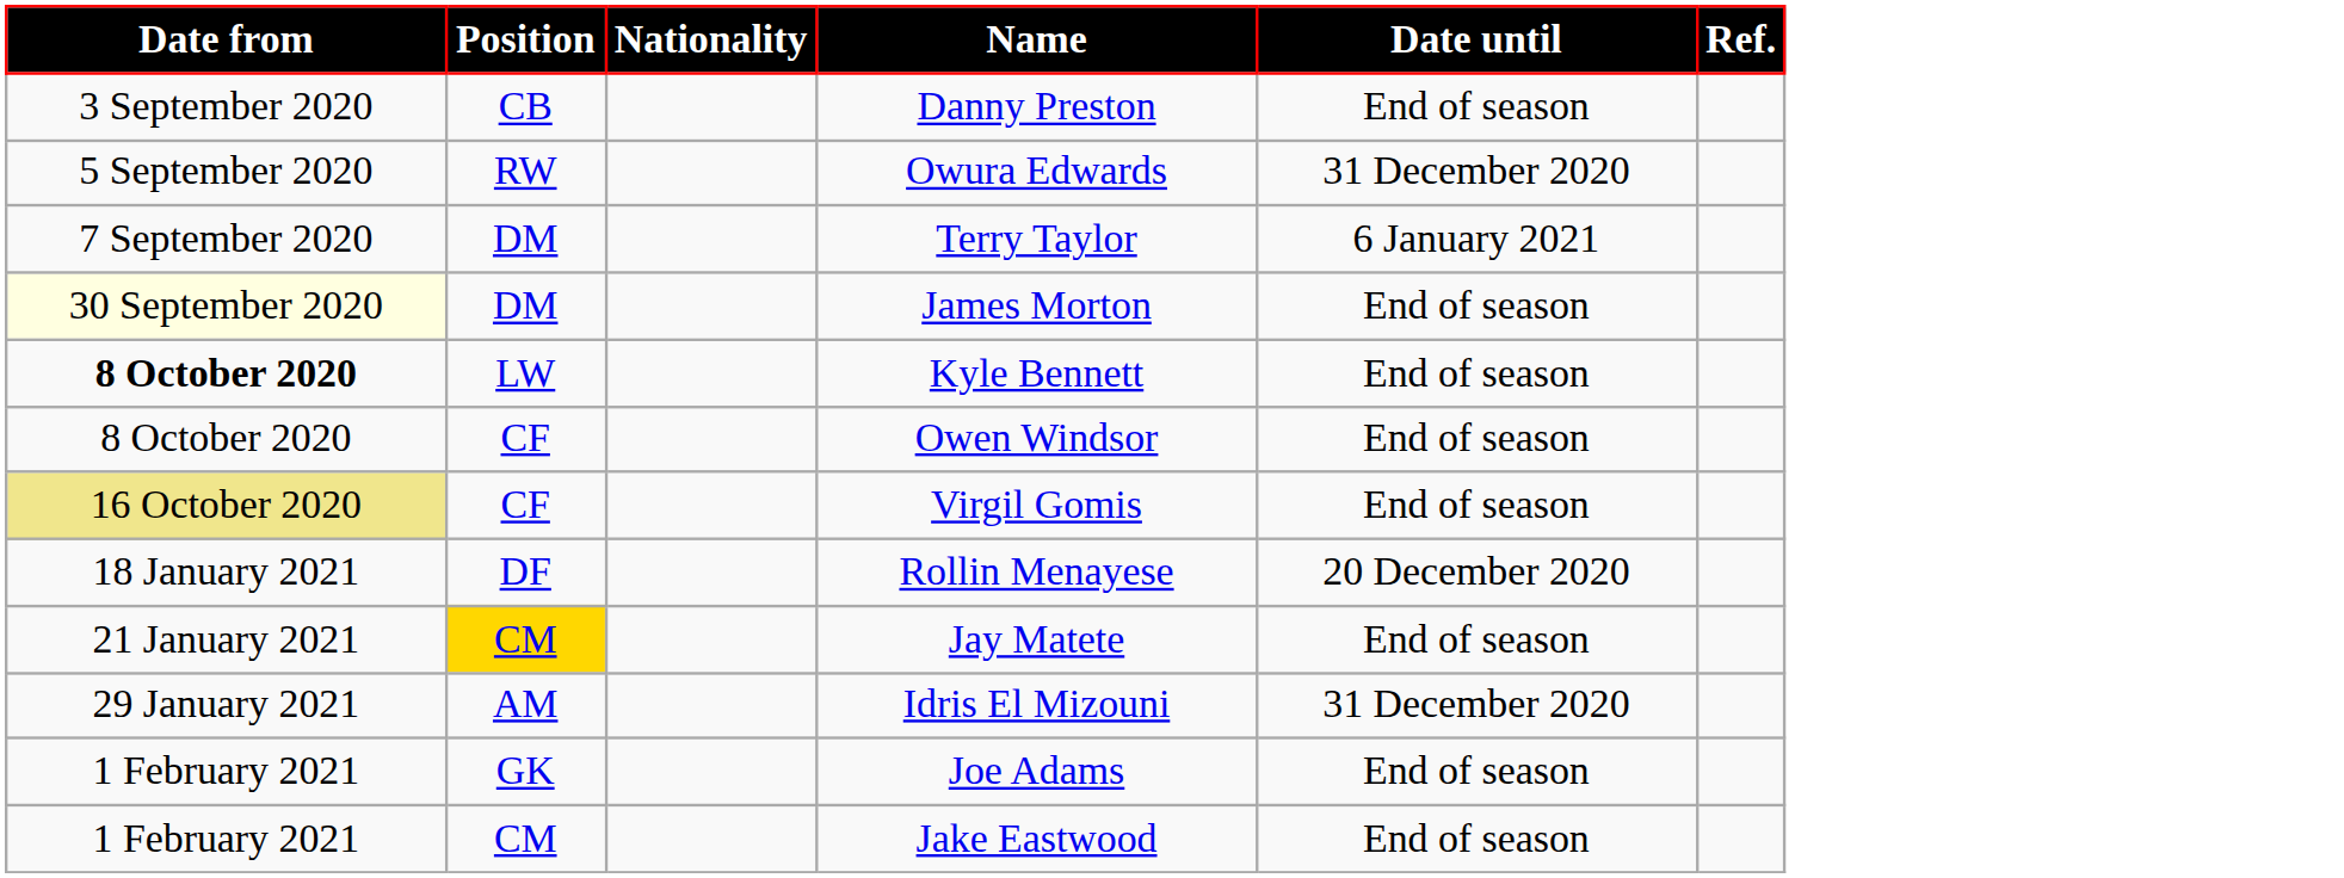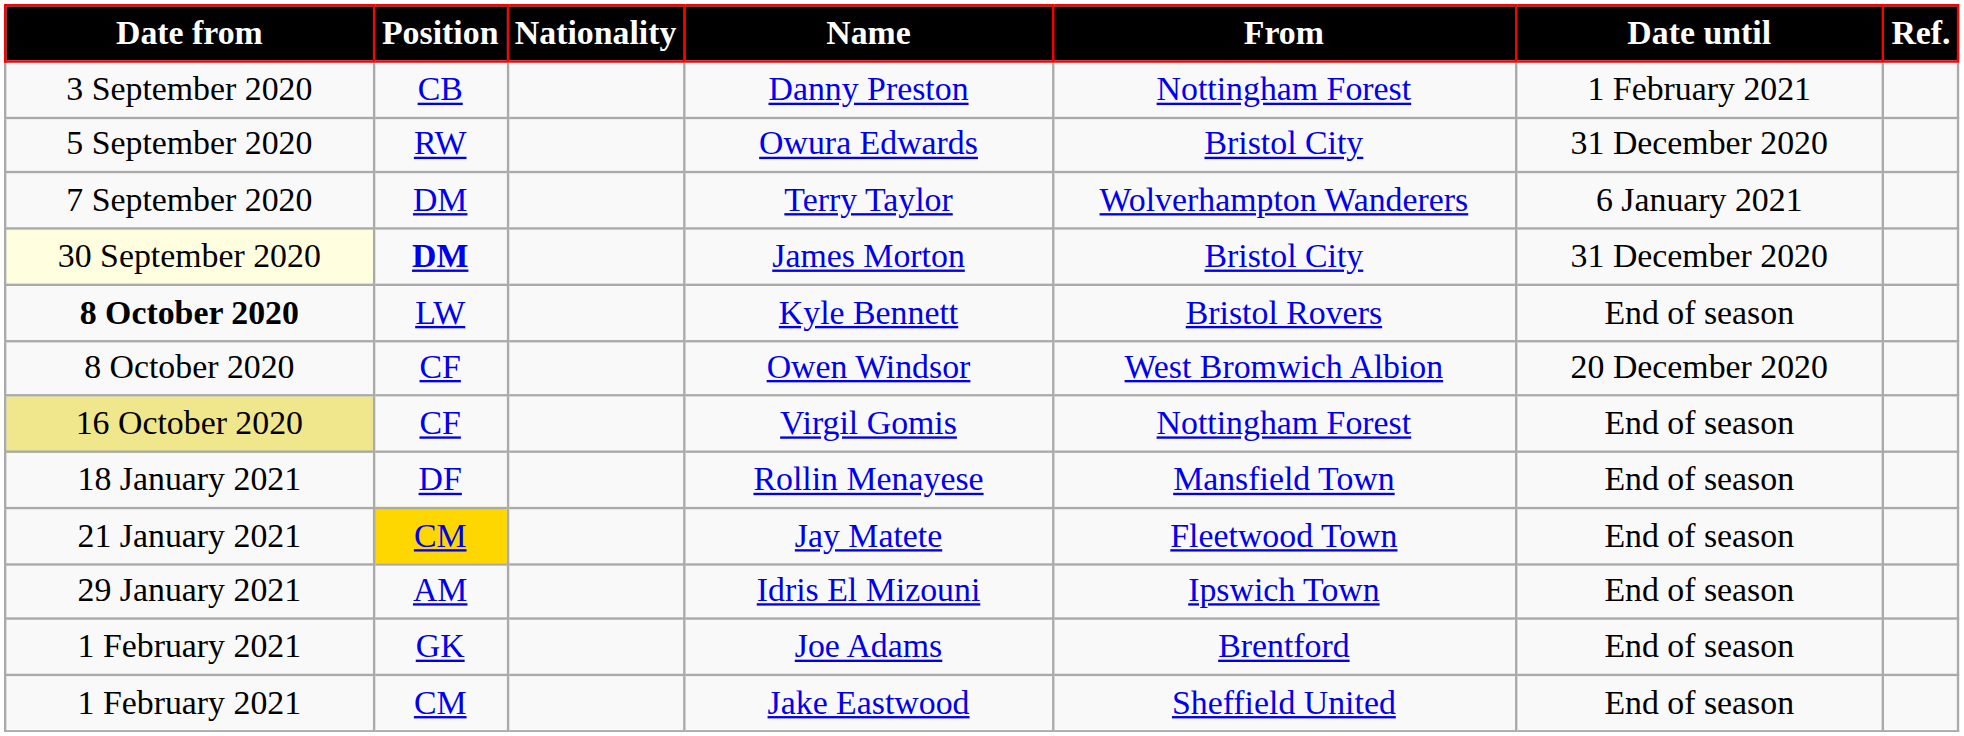 <table class="wikitable"  style="text-align:center; font-size:90%; ">
 <tr>
 <th style="background:#000000; color:#FFFFFF; border:1px solid red; width:150px;">Date from</th>
 <th style="background:#000000; color:#FFFFFF; border:1px solid red; width:50px;">Position</th>
 <th style="background:#000000; color:#FFFFFF; border:1px solid red; width:50px;">Nationality</th>
 <th style="background:#000000; color:#FFFFFF; border:1px solid red; width:150px;">Name</th>
+<th style="background:#000000; color:#FFFFFF; border:1px solid red; width:190px;">From</th>
 <th style="background:#000000; color:#FFFFFF; border:1px solid red; width:150px;">Date until</th>
 <th style="background:#000000; color:#FFFFFF; border:1px solid red; width:25px;">Ref.</th>
 </tr>
 <tr>
 <td>3 September 2020</td>
 <td><a href='#'>CB</a></td>
 <td></td>
 <td><a href='#'>Danny Preston</a></td>
-<td>End of season</td>
+<td> <a href='#'>Nottingham Forest</a></td>
+<td>1 February 2021</td>
 <td></td>
 </tr>
 <tr>
 <td>5 September 2020</td>
 <td><a href='#'>RW</a></td>
 <td></td>
 <td><a href='#'>Owura Edwards</a></td>
+<td> <a href='#'>Bristol City</a></td>
 <td>31 December 2020</td>
 <td></td>
 </tr>
 <tr>
 <td>7 September 2020</td>
 <td><a href='#'>DM</a></td>
 <td></td>
 <td><a href='#'>Terry Taylor</a></td>
+<td> <a href='#'>Wolverhampton Wanderers</a></td>
 <td>6 January 2021</td>
 <td></td>
 </tr>
 <tr>
 <td style="background: lightyellow;">30 September 2020</td>
-<td><a href='#'>DM</a></td>
+<td><strong><a href='#'>DM</a></strong></td>
 <td></td>
 <td><a href='#'>James Morton</a></td>
-<td>End of season</td>
+<td> <a href='#'>Bristol City</a></td>
+<td>31 December 2020</td>
 <td></td>
 </tr>
 <tr>
 <td><strong>8 October 2020</strong></td>
 <td><a href='#'>LW</a></td>
 <td></td>
 <td><a href='#'>Kyle Bennett</a></td>
+<td> <a href='#'>Bristol Rovers</a></td>
 <td>End of season</td>
 <td></td>
 </tr>
 <tr>
 <td>8 October 2020</td>
 <td><a href='#'>CF</a></td>
 <td></td>
 <td><a href='#'>Owen Windsor</a></td>
-<td>End of season</td>
+<td> <a href='#'>West Bromwich Albion</a></td>
+<td>20 December 2020</td>
 <td></td>
 </tr>
 <tr>
 <td style="background: khaki;">16 October 2020</td>
 <td><a href='#'>CF</a></td>
 <td></td>
 <td><a href='#'>Virgil Gomis</a></td>
+<td> <a href='#'>Nottingham Forest</a></td>
 <td>End of season</td>
 <td></td>
 </tr>
 <tr>
 <td>18 January 2021</td>
 <td><a href='#'>DF</a></td>
 <td></td>
 <td><a href='#'>Rollin Menayese</a></td>
-<td>20 December 2020</td>
+<td> <a href='#'>Mansfield Town</a></td>
+<td>End of season</td>
 <td></td>
 </tr>
 <tr>
 <td>21 January 2021</td>
 <td style="background: gold;"><a href='#'>CM</a></td>
 <td></td>
 <td><a href='#'>Jay Matete</a></td>
+<td> <a href='#'>Fleetwood Town</a></td>
 <td>End of season</td>
 <td></td>
 </tr>
 <tr>
 <td>29 January 2021</td>
 <td><a href='#'>AM</a></td>
 <td></td>
 <td><a href='#'>Idris El Mizouni</a></td>
-<td>31 December 2020</td>
+<td> <a href='#'>Ipswich Town</a></td>
+<td>End of season</td>
 <td></td>
 </tr>
 <tr>
 <td>1 February 2021</td>
 <td><a href='#'>GK</a></td>
 <td></td>
 <td><a href='#'>Joe Adams</a></td>
+<td> <a href='#'>Brentford</a></td>
 <td>End of season</td>
 <td></td>
 </tr>
 <tr>
 <td>1 February 2021</td>
 <td><a href='#'>CM</a></td>
 <td></td>
 <td><a href='#'>Jake Eastwood</a></td>
+<td> <a href='#'>Sheffield United</a></td>
 <td>End of season</td>
 <td></td>
 </tr>
 </table>
